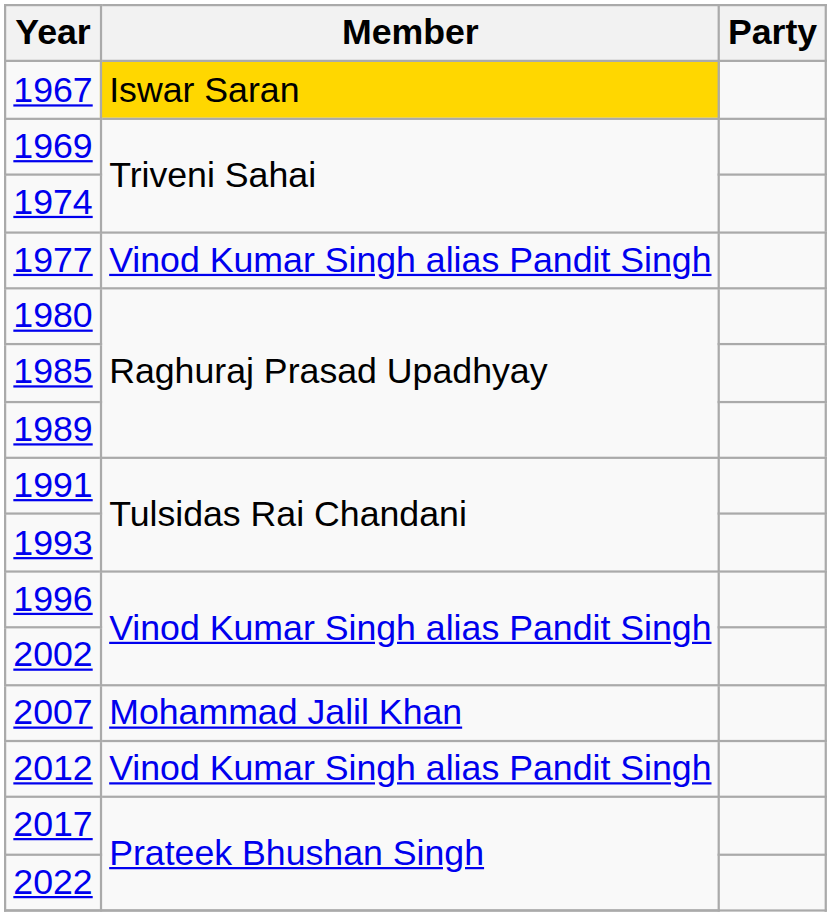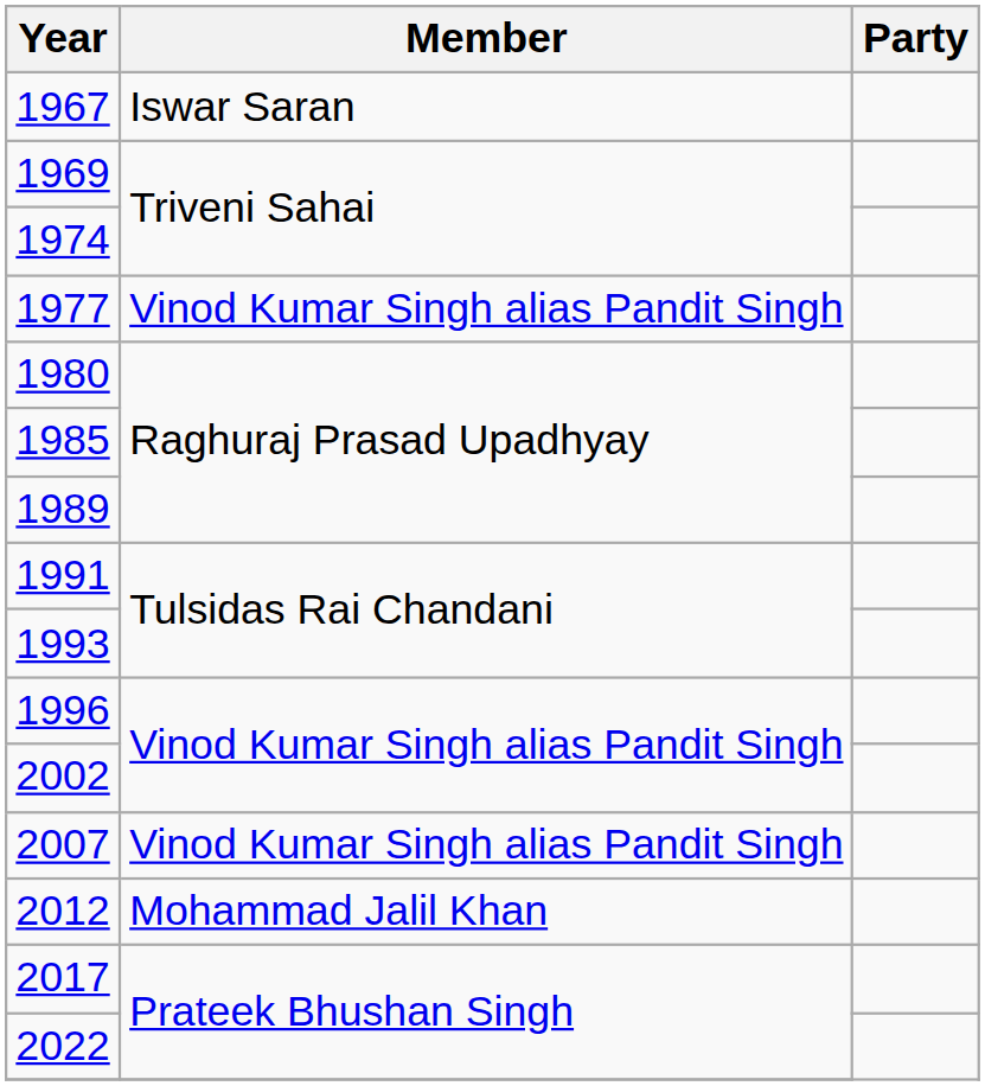 <table class="wikitable">
 <tr>
 <th>Year</th>
 <th>Member</th>
 <th colspan="2">Party</th>
 </tr>
 <tr>
 <td><a href='#'>1967</a></td>
-<td style="background: gold;">Iswar Saran</td>
+<td>Iswar Saran</td>
 <td></td>
 </tr>
 <tr>
 <td><a href='#'>1969</a></td>
 <td rowspan="2">Triveni Sahai</td>
 <td></td>
 </tr>
 <tr>
 <td><a href='#'>1974</a></td>
 </tr>
 <tr>
 <td><a href='#'>1977</a></td>
 <td><a href='#'>Vinod Kumar Singh alias Pandit Singh</a></td>
 <td></td>
 </tr>
 <tr>
 <td><a href='#'>1980</a></td>
 <td rowspan="3">Raghuraj Prasad Upadhyay</td>
 <td></td>
 </tr>
 <tr>
 <td><a href='#'>1985</a></td>
 <td></td>
 </tr>
 <tr>
 <td><a href='#'>1989</a></td>
 </tr>
 <tr>
 <td><a href='#'>1991</a></td>
 <td rowspan="2">Tulsidas Rai Chandani</td>
 <td></td>
 </tr>
 <tr>
 <td><a href='#'>1993</a></td>
 </tr>
 <tr>
 <td><a href='#'>1996</a></td>
 <td rowspan="2"><a href='#'>Vinod Kumar Singh alias Pandit Singh</a></td>
 <td></td>
 </tr>
 <tr>
 <td><a href='#'>2002</a></td>
 </tr>
 <tr>
 <td><a href='#'>2007</a></td>
-<td><a href='#'>Mohammad Jalil Khan</a></td>
+<td><a href='#'>Vinod Kumar Singh alias Pandit Singh</a></td>
 <td></td>
 </tr>
 <tr>
 <td><a href='#'>2012</a></td>
-<td><a href='#'>Vinod Kumar Singh alias Pandit Singh</a></td>
+<td><a href='#'>Mohammad Jalil Khan</a></td>
 <td></td>
 </tr>
 <tr>
 <td><a href='#'>2017</a></td>
 <td rowspan="2"><a href='#'>Prateek Bhushan Singh</a></td>
 <td></td>
 </tr>
 <tr>
 <td><a href='#'>2022</a></td>
 </tr>
 <tr>
 </tr>
 </table>
